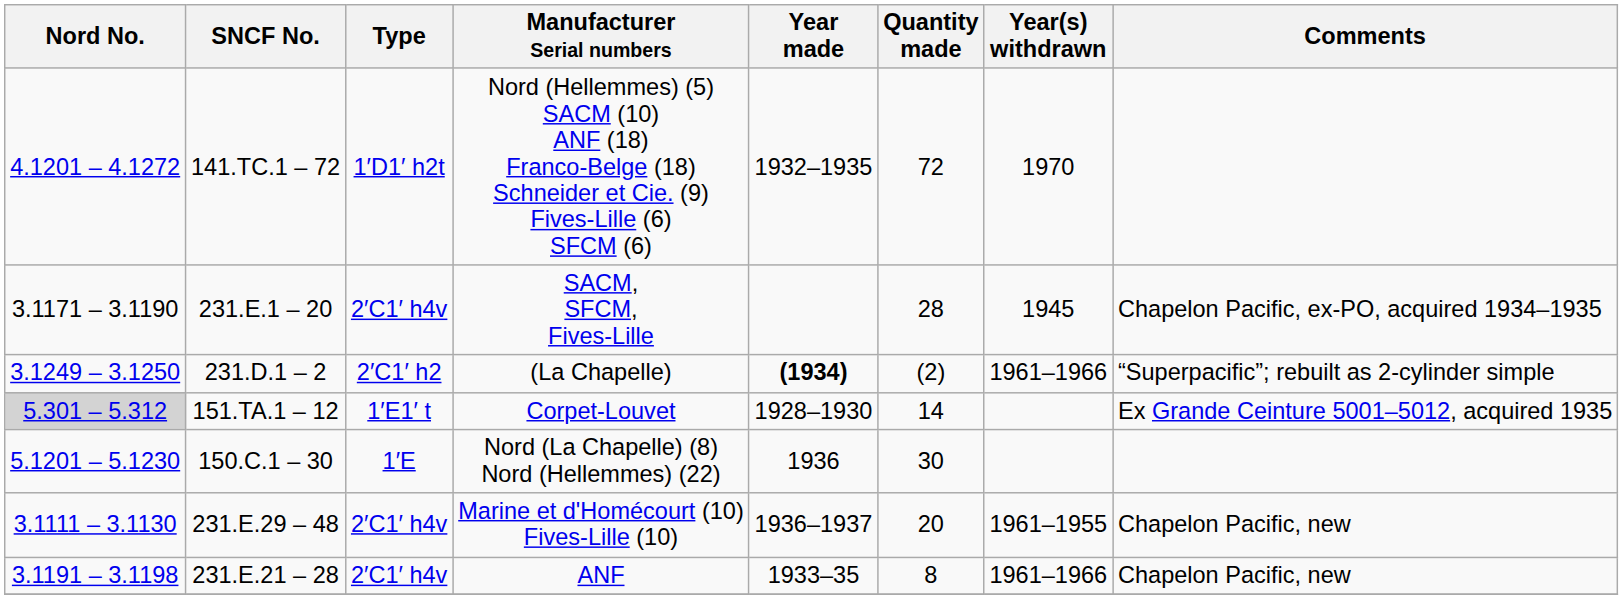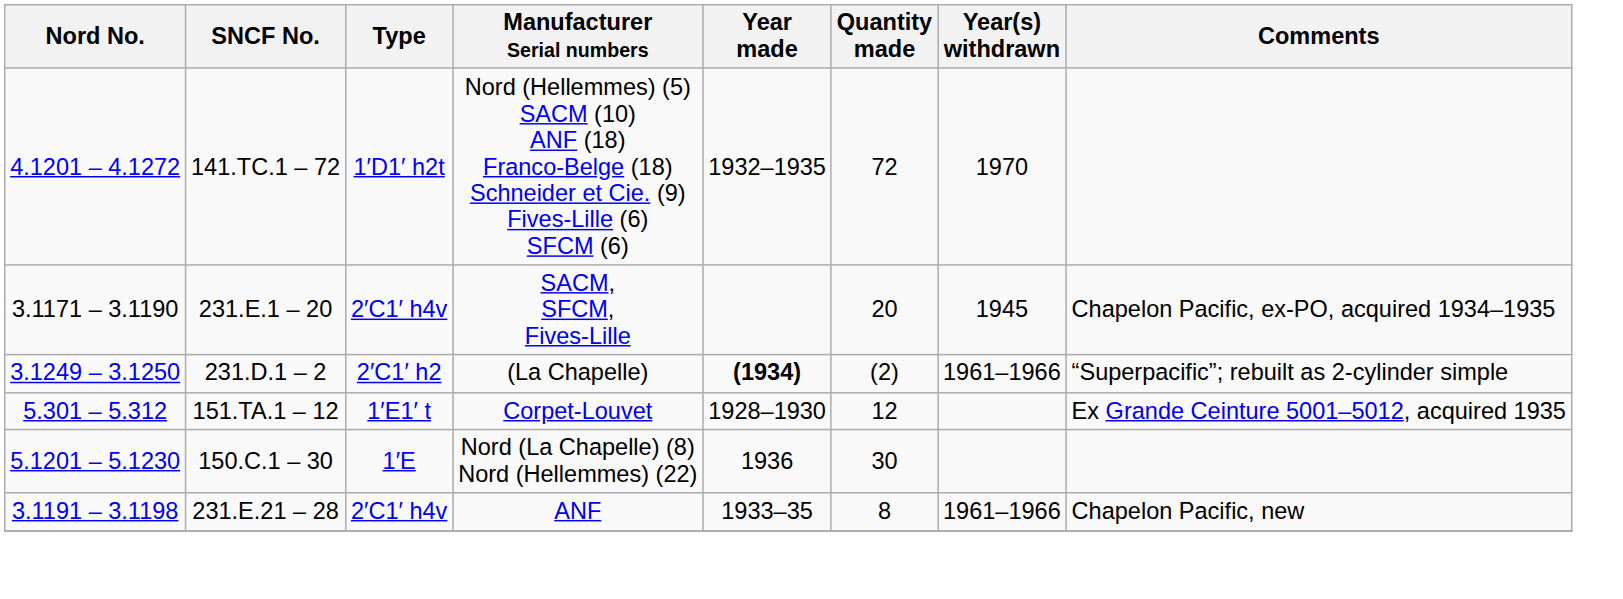 <table class="wikitable" style="text-align:center">
 <tr>
 <th>Nord No.</th>
 <th>SNCF No.</th>
 <th>Type</th>
 <th>Manufacturer<br><small>Serial numbers</small></th>
 <th>Year<br>made</th>
 <th>Quantity<br>made</th>
 <th>Year(s)<br>withdrawn</th>
 <th>Comments</th>
 </tr>
 <tr>
 <td><a href='#'>4.1201 – 4.1272</a></td>
 <td>141.TC.1 – 72</td>
 <td><a href='#'>1′D1′ h2t</a></td>
 <td>Nord (Hellemmes) (5)<br><a href='#'>SACM</a> (10)<br><a href='#'>ANF</a> (18)<br><a href='#'>Franco-Belge</a> (18)<br><a href='#'>Schneider et Cie.</a> (9)<br><a href='#'>Fives-Lille</a> (6)<br><a href='#'>SFCM</a> (6)</td>
 <td>1932–1935</td>
 <td>72</td>
 <td>1970</td>
 <td align=left></td>
 </tr>
 <tr>
 <td>3.1171 – 3.1190</td>
 <td>231.E.1 – 20</td>
 <td><a href='#'>2′C1′ h4v</a></td>
 <td><a href='#'>SACM</a>,<br><a href='#'>SFCM</a>,<br><a href='#'>Fives-Lille</a></td>
 <td></td>
-<td>28</td>
+<td>20</td>
 <td>1945</td>
 <td align=left>Chapelon Pacific, ex-PO, acquired 1934–1935 </td>
 </tr>
 <tr>
 <td><a href='#'>3.1249 – 3.1250</a></td>
 <td>231.D.1 – 2</td>
 <td><a href='#'>2′C1′ h2</a></td>
 <td>(La Chapelle)</td>
 <td><strong>(1934)</strong></td>
 <td>(2)</td>
 <td>1961–1966</td>
 <td align=left>“Superpacific”; rebuilt as 2-cylinder simple </td>
 </tr>
 <tr>
-<td style="background: lightgrey;"><a href='#'>5.301 – 5.312</a></td>
+<td><a href='#'>5.301 – 5.312</a></td>
 <td>151.TA.1 – 12</td>
 <td><a href='#'>1′E1′ t</a></td>
 <td><a href='#'>Corpet-Louvet</a></td>
 <td>1928–1930</td>
-<td>14</td>
+<td>12</td>
 <td></td>
 <td align=left>Ex <a href='#'>Grande Ceinture 5001–5012</a>, acquired 1935 </td>
 </tr>
 <tr>
 <td><a href='#'>5.1201 – 5.1230</a></td>
 <td>150.C.1 – 30</td>
 <td><a href='#'>1′E</a></td>
 <td>Nord (La Chapelle) (8)<br>Nord (Hellemmes) (22)</td>
 <td>1936</td>
 <td>30</td>
 <td></td>
 <td align=left></td>
 </tr>
 <tr>
-<td><a href='#'>3.1111 – 3.1130</a></td>
-<td>231.E.29 – 48</td>
-<td><a href='#'>2′C1′ h4v</a></td>
-<td><a href='#'>Marine et d'Homécourt</a> (10)<br><a href='#'>Fives-Lille</a> (10)</td>
-<td>1936–1937</td>
-<td>20</td>
-<td>1961–1955</td>
-<td align=left>Chapelon Pacific, new </td>
-</tr>
-<tr>
 <td><a href='#'>3.1191 – 3.1198</a></td>
 <td>231.E.21 – 28</td>
 <td><a href='#'>2′C1′ h4v</a></td>
 <td><a href='#'>ANF</a></td>
 <td>1933–35</td>
 <td>8</td>
 <td>1961–1966</td>
 <td align=left>Chapelon Pacific, new </td>
 </tr>
 <tr>
 </tr>
 </table>
